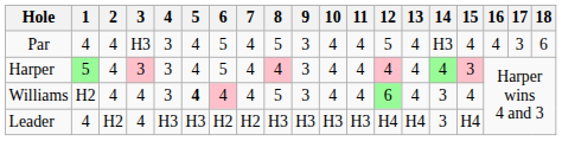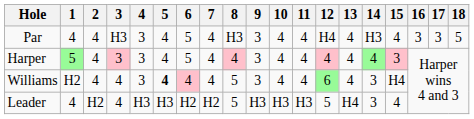 <table class="wikitable" style="text-align:center">
 <tr>
 <th>Hole</th>
 <th> 1 </th>
 <th> 2 </th>
 <th> 3 </th>
 <th> 4 </th>
 <th> 5 </th>
 <th> 6 </th>
 <th> 7 </th>
 <th> 8 </th>
 <th> 9 </th>
 <th>10</th>
 <th>11</th>
 <th>12</th>
 <th>13</th>
 <th>14</th>
 <th>15</th>
 <th>16</th>
 <th>17</th>
 <th>18</th>
 </tr>
 <tr>
 <td>Par</td>
 <td>4</td>
 <td>4</td>
 <td>H3</td>
 <td>3</td>
 <td>4</td>
 <td>5</td>
 <td>4</td>
-<td>5</td>
+<td>H3</td>
 <td>3</td>
 <td>4</td>
 <td>4</td>
-<td>5</td>
+<td>H4</td>
 <td>4</td>
 <td>H3</td>
 <td>4</td>
-<td>4</td>
 <td>3</td>
-<td>6</td>
+<td>3</td>
+<td>5</td>
 </tr>
 <tr>
 <td align=left> Harper</td>
 <td style="background: PaleGreen;">5</td>
 <td>4</td>
 <td style="background: Pink;">3</td>
 <td>3</td>
 <td>4</td>
 <td>5</td>
 <td>4</td>
 <td style="background: Pink;">4</td>
 <td>3</td>
 <td>4</td>
 <td>4</td>
 <td style="background: Pink;">4</td>
 <td>4</td>
 <td style="background: PaleGreen;">4</td>
 <td style="background: Pink;">3</td>
 <td rowspan=3 colspan=3>Harper<br>wins<br>4 and 3</td>
 </tr>
 <tr>
 <td align=left> Williams</td>
 <td>H2</td>
 <td>4</td>
 <td>4</td>
 <td>3</td>
 <td><strong>4</strong></td>
 <td style="background: Pink;">4</td>
 <td>4</td>
 <td>5</td>
 <td>3</td>
 <td>4</td>
 <td>4</td>
 <td style="background: PaleGreen;">6</td>
 <td>4</td>
 <td>3</td>
-<td>4</td>
+<td>H4</td>
 </tr>
 <tr>
 <td align=left>Leader</td>
 <td>4</td>
 <td>H2</td>
 <td>4</td>
 <td>H3</td>
 <td>H3</td>
 <td>H2</td>
 <td>H2</td>
+<td>5</td>
 <td>H3</td>
 <td>H3</td>
 <td>H3</td>
-<td>H3</td>
-<td>H4</td>
+<td>5</td>
 <td>H4</td>
 <td>3</td>
-<td>H4</td>
+<td>4</td>
 </tr>
 </table>
